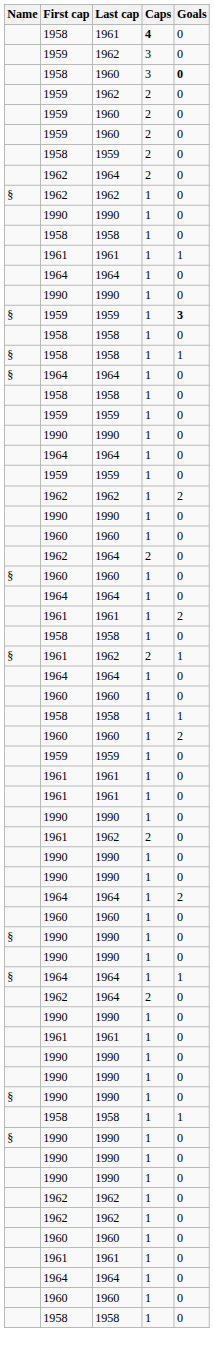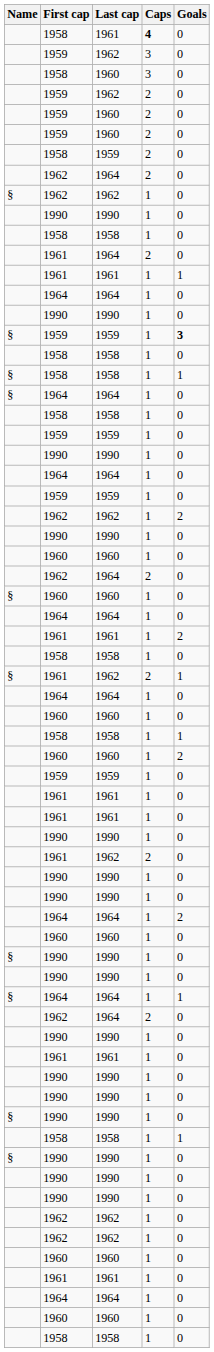 <table class="wikitable sortable" style="text-align:left; font-size:95%;">
 <tr>
 <th>Name</th>
 <th>First cap</th>
 <th>Last cap</th>
 <th>Caps</th>
 <th>Goals</th>
 </tr>
 <tr>
 <td></td>
 <td>1958</td>
 <td>1961</td>
 <td><strong>4</strong></td>
 <td>0</td>
 </tr>
 <tr>
 <td></td>
 <td>1959</td>
 <td>1962</td>
 <td>3</td>
 <td>0</td>
 </tr>
 <tr>
 <td></td>
 <td>1958</td>
 <td>1960</td>
 <td>3</td>
-<td><strong>0</strong></td>
+<td>0</td>
 </tr>
 <tr>
 <td></td>
 <td>1959</td>
 <td>1962</td>
 <td>2</td>
 <td>0</td>
 </tr>
 <tr>
 <td></td>
 <td>1959</td>
 <td>1960</td>
 <td>2</td>
 <td>0</td>
 </tr>
 <tr>
 <td></td>
 <td>1959</td>
 <td>1960</td>
 <td>2</td>
 <td>0</td>
 </tr>
 <tr>
 <td></td>
 <td>1958</td>
 <td>1959</td>
 <td>2</td>
 <td>0</td>
 </tr>
 <tr>
 <td></td>
 <td>1962</td>
 <td>1964</td>
 <td>2</td>
 <td>0</td>
 </tr>
 <tr>
 <td> §</td>
 <td>1962</td>
 <td>1962</td>
 <td>1</td>
 <td>0</td>
 </tr>
 <tr>
 <td></td>
 <td>1990</td>
 <td>1990</td>
 <td>1</td>
 <td>0</td>
 </tr>
 <tr>
 <td></td>
 <td>1958</td>
 <td>1958</td>
 <td>1</td>
+<td>0</td>
+</tr>
+<tr>
+<td></td>
+<td>1961</td>
+<td>1964</td>
+<td>2</td>
 <td>0</td>
 </tr>
 <tr>
 <td></td>
 <td>1961</td>
 <td>1961</td>
 <td>1</td>
 <td>1</td>
 </tr>
 <tr>
 <td></td>
 <td>1964</td>
 <td>1964</td>
 <td>1</td>
 <td>0</td>
 </tr>
 <tr>
 <td></td>
 <td>1990</td>
 <td>1990</td>
 <td>1</td>
 <td>0</td>
 </tr>
 <tr>
 <td> §</td>
 <td>1959</td>
 <td>1959</td>
 <td>1</td>
 <td><strong>3</strong></td>
 </tr>
 <tr>
 <td></td>
 <td>1958</td>
 <td>1958</td>
 <td>1</td>
 <td>0</td>
 </tr>
 <tr>
 <td> §</td>
 <td>1958</td>
 <td>1958</td>
 <td>1</td>
 <td>1</td>
 </tr>
 <tr>
 <td> §</td>
 <td>1964</td>
 <td>1964</td>
 <td>1</td>
 <td>0</td>
 </tr>
 <tr>
 <td></td>
 <td>1958</td>
 <td>1958</td>
 <td>1</td>
 <td>0</td>
 </tr>
 <tr>
 <td></td>
 <td>1959</td>
 <td>1959</td>
 <td>1</td>
 <td>0</td>
 </tr>
 <tr>
 <td></td>
 <td>1990</td>
 <td>1990</td>
 <td>1</td>
 <td>0</td>
 </tr>
 <tr>
 <td></td>
 <td>1964</td>
 <td>1964</td>
 <td>1</td>
 <td>0</td>
 </tr>
 <tr>
 <td></td>
 <td>1959</td>
 <td>1959</td>
 <td>1</td>
 <td>0</td>
 </tr>
 <tr>
 <td></td>
 <td>1962</td>
 <td>1962</td>
 <td>1</td>
 <td>2</td>
 </tr>
 <tr>
 <td></td>
 <td>1990</td>
 <td>1990</td>
 <td>1</td>
 <td>0</td>
 </tr>
 <tr>
 <td></td>
 <td>1960</td>
 <td>1960</td>
 <td>1</td>
 <td>0</td>
 </tr>
 <tr>
 <td></td>
 <td>1962</td>
 <td>1964</td>
 <td>2</td>
 <td>0</td>
 </tr>
 <tr>
 <td> §</td>
 <td>1960</td>
 <td>1960</td>
 <td>1</td>
 <td>0</td>
 </tr>
 <tr>
 <td></td>
 <td>1964</td>
 <td>1964</td>
 <td>1</td>
 <td>0</td>
 </tr>
 <tr>
 <td></td>
 <td>1961</td>
 <td>1961</td>
 <td>1</td>
 <td>2</td>
 </tr>
 <tr>
 <td></td>
 <td>1958</td>
 <td>1958</td>
 <td>1</td>
 <td>0</td>
 </tr>
 <tr>
 <td> §</td>
 <td>1961</td>
 <td>1962</td>
 <td>2</td>
 <td>1</td>
 </tr>
 <tr>
 <td></td>
 <td>1964</td>
 <td>1964</td>
 <td>1</td>
 <td>0</td>
 </tr>
 <tr>
 <td></td>
 <td>1960</td>
 <td>1960</td>
 <td>1</td>
 <td>0</td>
 </tr>
 <tr>
 <td></td>
 <td>1958</td>
 <td>1958</td>
 <td>1</td>
 <td>1</td>
 </tr>
 <tr>
 <td></td>
 <td>1960</td>
 <td>1960</td>
 <td>1</td>
 <td>2</td>
 </tr>
 <tr>
 <td></td>
 <td>1959</td>
 <td>1959</td>
 <td>1</td>
 <td>0</td>
 </tr>
 <tr>
 <td></td>
 <td>1961</td>
 <td>1961</td>
 <td>1</td>
 <td>0</td>
 </tr>
 <tr>
 <td></td>
 <td>1961</td>
 <td>1961</td>
 <td>1</td>
 <td>0</td>
 </tr>
 <tr>
 <td></td>
 <td>1990</td>
 <td>1990</td>
 <td>1</td>
 <td>0</td>
 </tr>
 <tr>
 <td></td>
 <td>1961</td>
 <td>1962</td>
 <td>2</td>
 <td>0</td>
 </tr>
 <tr>
 <td></td>
 <td>1990</td>
 <td>1990</td>
 <td>1</td>
 <td>0</td>
 </tr>
 <tr>
 <td></td>
 <td>1990</td>
 <td>1990</td>
 <td>1</td>
 <td>0</td>
 </tr>
 <tr>
 <td></td>
 <td>1964</td>
 <td>1964</td>
 <td>1</td>
 <td>2</td>
 </tr>
 <tr>
 <td></td>
 <td>1960</td>
 <td>1960</td>
 <td>1</td>
 <td>0</td>
 </tr>
 <tr>
 <td> §</td>
 <td>1990</td>
 <td>1990</td>
 <td>1</td>
 <td>0</td>
 </tr>
 <tr>
 <td></td>
 <td>1990</td>
 <td>1990</td>
 <td>1</td>
 <td>0</td>
 </tr>
 <tr>
 <td> §</td>
 <td>1964</td>
 <td>1964</td>
 <td>1</td>
 <td>1</td>
 </tr>
 <tr>
 <td></td>
 <td>1962</td>
 <td>1964</td>
 <td>2</td>
 <td>0</td>
 </tr>
 <tr>
 <td></td>
 <td>1990</td>
 <td>1990</td>
 <td>1</td>
 <td>0</td>
 </tr>
 <tr>
 <td></td>
 <td>1961</td>
 <td>1961</td>
 <td>1</td>
 <td>0</td>
 </tr>
 <tr>
 <td></td>
 <td>1990</td>
 <td>1990</td>
 <td>1</td>
 <td>0</td>
 </tr>
 <tr>
 <td></td>
 <td>1990</td>
 <td>1990</td>
 <td>1</td>
 <td>0</td>
 </tr>
 <tr>
 <td> §</td>
 <td>1990</td>
 <td>1990</td>
 <td>1</td>
 <td>0</td>
 </tr>
 <tr>
 <td></td>
 <td>1958</td>
 <td>1958</td>
 <td>1</td>
 <td>1</td>
 </tr>
 <tr>
 <td> §</td>
 <td>1990</td>
 <td>1990</td>
 <td>1</td>
 <td>0</td>
 </tr>
 <tr>
 <td></td>
 <td>1990</td>
 <td>1990</td>
 <td>1</td>
 <td>0</td>
 </tr>
 <tr>
 <td></td>
 <td>1990</td>
 <td>1990</td>
 <td>1</td>
 <td>0</td>
 </tr>
 <tr>
 <td></td>
 <td>1962</td>
 <td>1962</td>
 <td>1</td>
 <td>0</td>
 </tr>
 <tr>
 <td></td>
 <td>1962</td>
 <td>1962</td>
 <td>1</td>
 <td>0</td>
 </tr>
 <tr>
 <td></td>
 <td>1960</td>
 <td>1960</td>
 <td>1</td>
 <td>0</td>
 </tr>
 <tr>
 <td></td>
 <td>1961</td>
 <td>1961</td>
 <td>1</td>
 <td>0</td>
 </tr>
 <tr>
 <td></td>
 <td>1964</td>
 <td>1964</td>
 <td>1</td>
 <td>0</td>
 </tr>
 <tr>
 <td></td>
 <td>1960</td>
 <td>1960</td>
 <td>1</td>
 <td>0</td>
 </tr>
 <tr>
 <td></td>
 <td>1958</td>
 <td>1958</td>
 <td>1</td>
 <td>0</td>
 </tr>
 </table>
